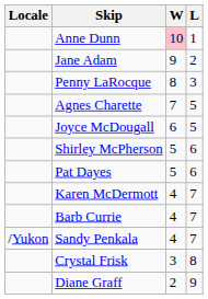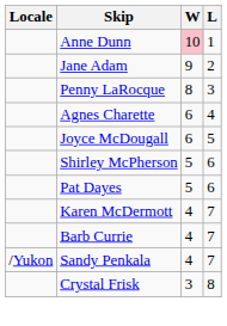 <table class="wikitable" border="1">
 <tr>
 <th>Locale</th>
 <th>Skip</th>
 <th>W</th>
 <th>L</th>
 </tr>
 <tr>
 <td></td>
 <td><a href='#'>Anne Dunn</a></td>
 <td style="background: pink;">10</td>
 <td>1</td>
 </tr>
 <tr>
 <td></td>
 <td><a href='#'>Jane Adam</a></td>
 <td>9</td>
 <td>2</td>
 </tr>
 <tr>
 <td></td>
 <td><a href='#'>Penny LaRocque</a></td>
 <td>8</td>
 <td>3</td>
 </tr>
 <tr>
 <td></td>
 <td><a href='#'>Agnes Charette</a></td>
-<td>7</td>
-<td>5</td>
+<td>6</td>
+<td>4</td>
 </tr>
 <tr>
 <td></td>
 <td><a href='#'>Joyce McDougall</a></td>
 <td>6</td>
 <td>5</td>
 </tr>
 <tr>
 <td></td>
 <td><a href='#'>Shirley McPherson</a></td>
 <td>5</td>
 <td>6</td>
 </tr>
 <tr>
 <td></td>
 <td><a href='#'>Pat Dayes</a></td>
 <td>5</td>
 <td>6</td>
 </tr>
 <tr>
 <td></td>
 <td><a href='#'>Karen McDermott</a></td>
 <td>4</td>
 <td>7</td>
 </tr>
 <tr>
 <td></td>
 <td><a href='#'>Barb Currie</a></td>
 <td>4</td>
 <td>7</td>
 </tr>
 <tr>
 <td>/<a href='#'>Yukon</a></td>
 <td><a href='#'>Sandy Penkala</a></td>
 <td>4</td>
 <td>7</td>
 </tr>
 <tr>
 <td></td>
 <td><a href='#'>Crystal Frisk</a></td>
 <td>3</td>
 <td>8</td>
 </tr>
-<tr>
-<td></td>
-<td><a href='#'>Diane Graff</a></td>
-<td>2</td>
-<td>9</td>
-</tr>
 </table>
